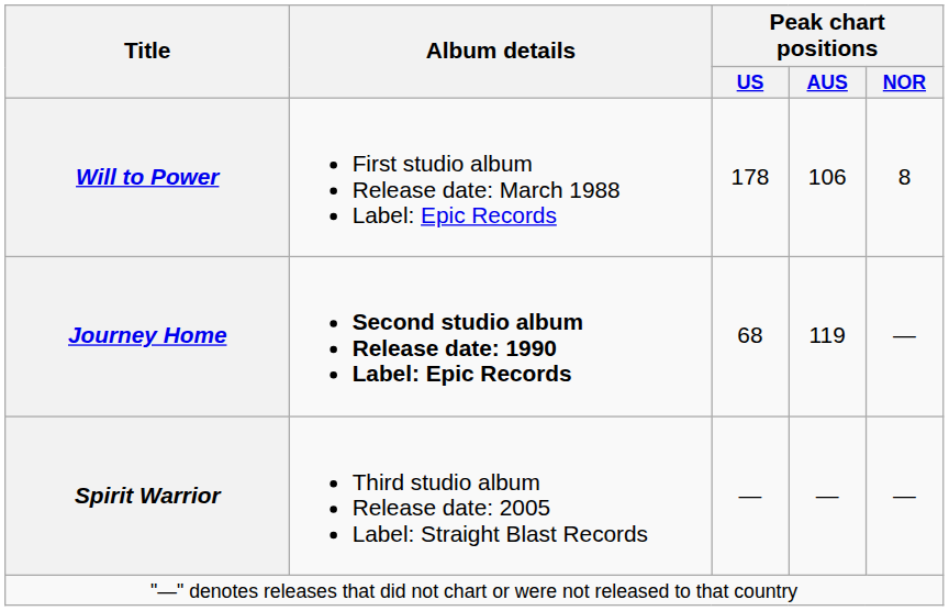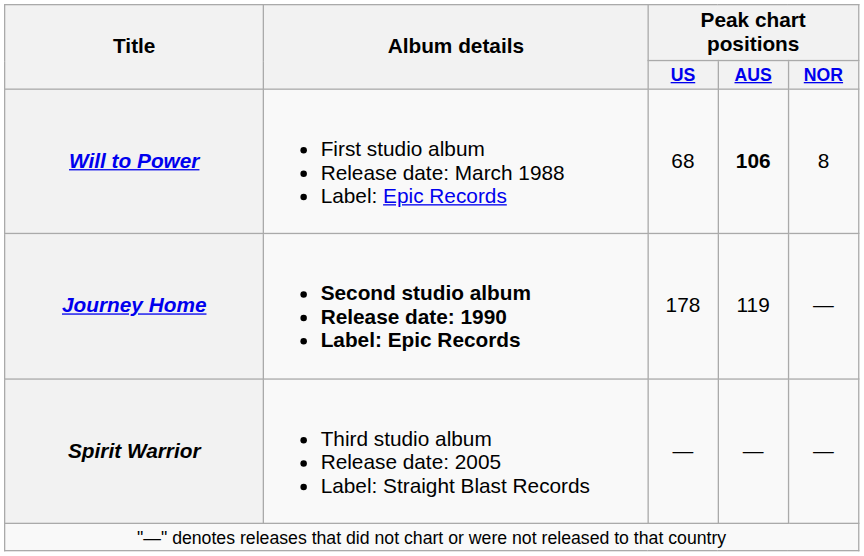 <table class="wikitable plainrowheaders" style="text-align:center;">
 <tr>
 <th scope="col" rowspan="2" style="width:12em;">Title</th>
 <th scope="col" rowspan="2" style="width:18em;">Album details</th>
 <th scope="col" colspan="3">Peak chart positions</th>
 </tr>
 <tr>
 <th scope="col" style="width:3.5em;font-size:85%;"><a href='#'>US</a><br></th>
 <th scope="col" style="width:3.5em;font-size:85%;"><a href='#'>AUS</a><br></th>
 <th scope="col" style="width:3.5em;font-size:85%;"><a href='#'>NOR</a><br></th>
 </tr>
 <tr>
 <th scope="row"><em><a href='#'>Will to Power</a></em></th>
 <td align="left"><br><ul><li>First studio album</li><li>Release date: March 1988</li><li>Label: <a href='#'>Epic Records</a></li></ul></td>
-<td>178</td>
-<td>106</td>
+<td>68</td>
+<td><strong>106</strong></td>
 <td>8</td>
 </tr>
 <tr>
 <th scope="row"><em><a href='#'>Journey Home</a></em></th>
 <td align="left"><strong><br><ul><li>Second studio album</li><li>Release date: 1990</li><li>Label: Epic Records</li></ul></strong></td>
-<td>68</td>
+<td>178</td>
 <td>119</td>
 <td>—</td>
 </tr>
 <tr>
 <th scope="row"><em>Spirit Warrior</em></th>
 <td align="left"><br><ul><li>Third studio album</li><li>Release date: 2005</li><li>Label: Straight Blast Records</li></ul></td>
 <td>—</td>
 <td>—</td>
 <td>—</td>
 </tr>
 <tr>
 <td colspan="10" style="font-size:85%">"—" denotes releases that did not chart or were not released to that country</td>
 </tr>
 </table>
